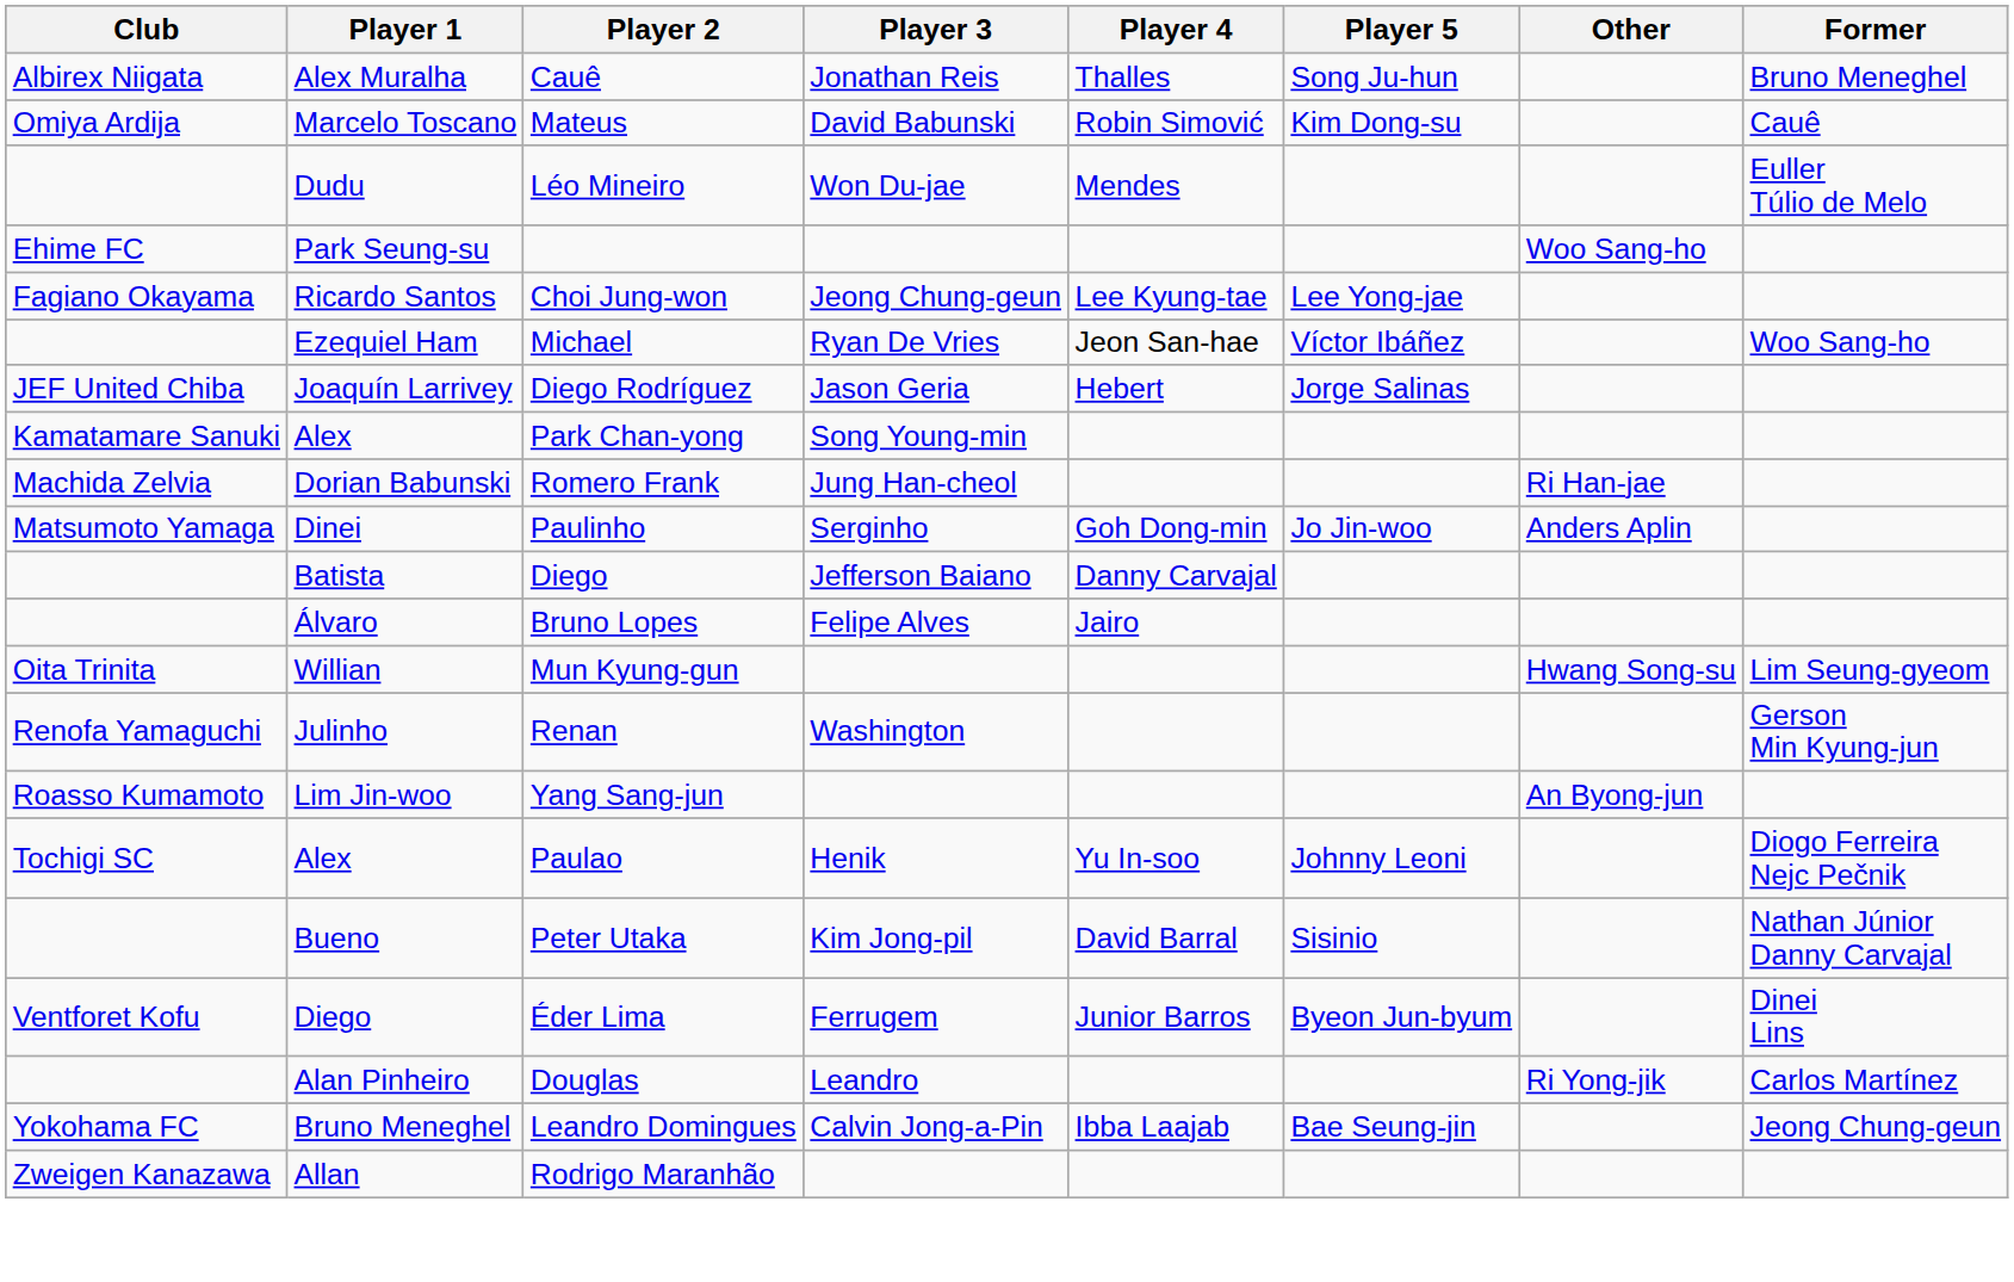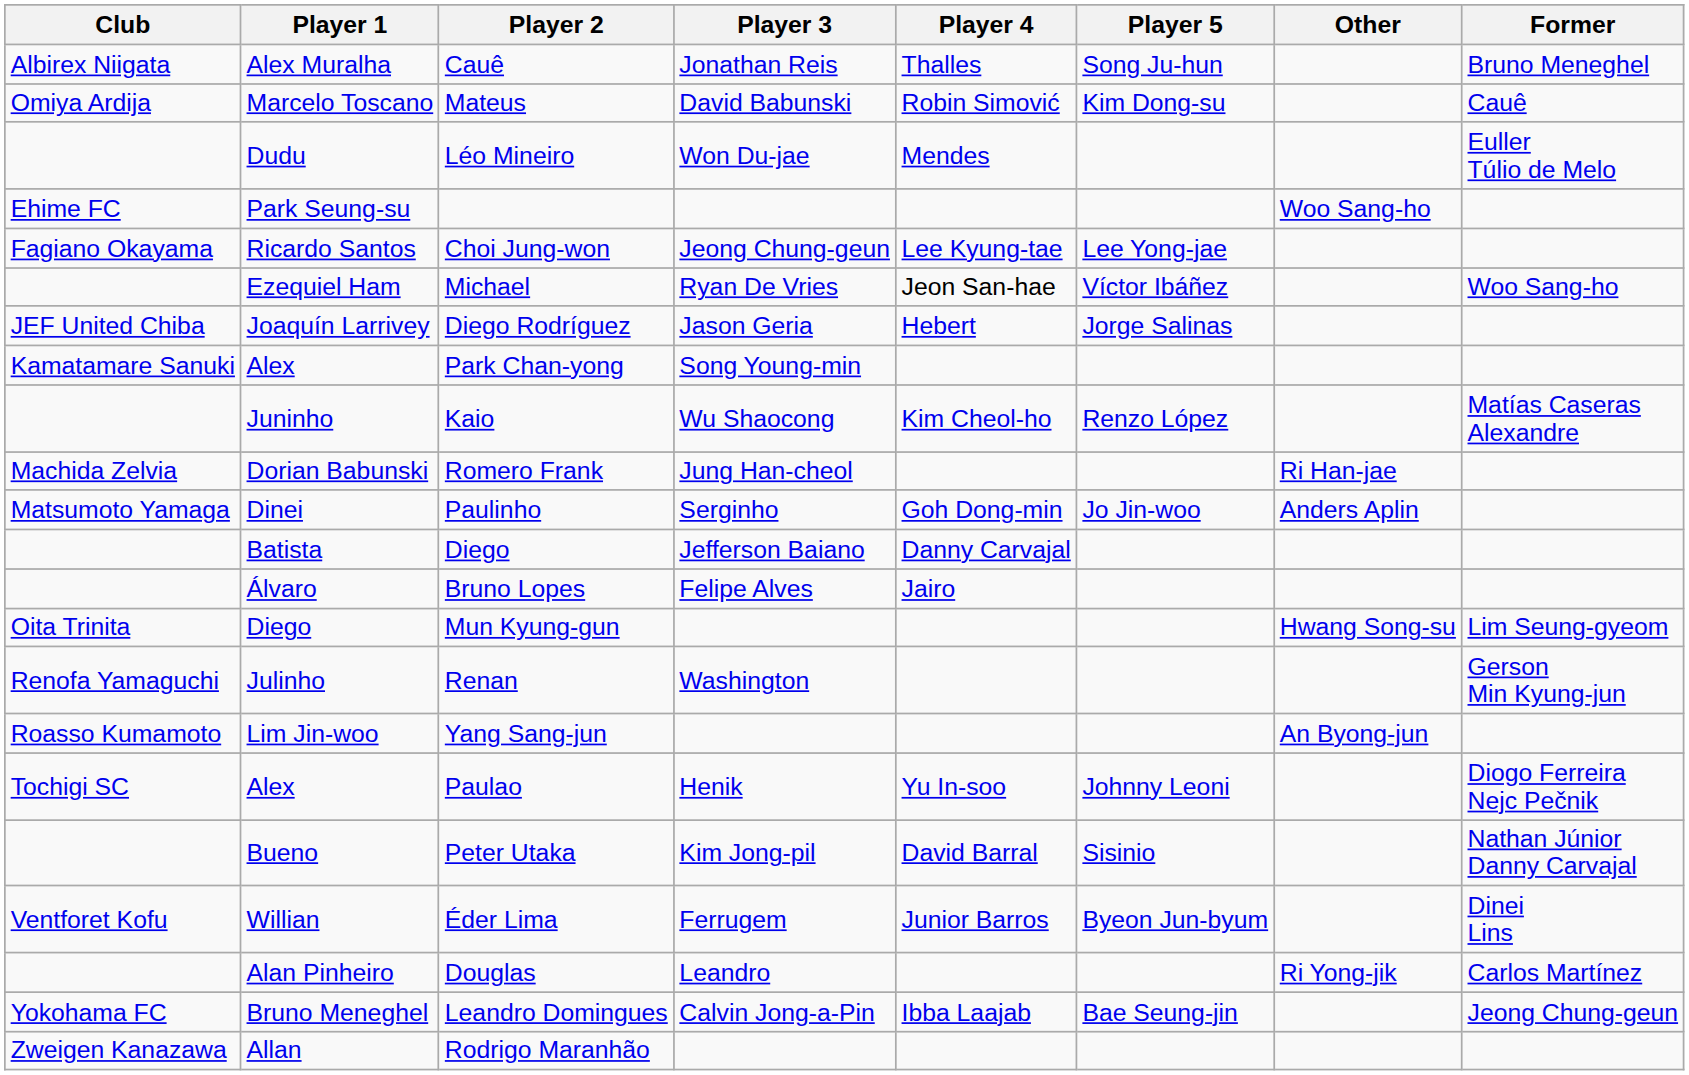 <table class="wikitable" style="font-size:90%;">
 <tr>
 <th>Club</th>
 <th>Player 1</th>
 <th>Player 2</th>
 <th>Player 3</th>
 <th>Player 4</th>
 <th>Player 5</th>
 <th>Other</th>
 <th>Former</th>
 </tr>
 <tr>
 <td><a href='#'>Albirex Niigata</a></td>
 <td> <a href='#'>Alex Muralha</a></td>
 <td> <a href='#'>Cauê</a></td>
 <td> <a href='#'>Jonathan Reis</a></td>
 <td> <a href='#'>Thalles</a></td>
 <td> <a href='#'>Song Ju-hun</a></td>
 <td></td>
 <td> <a href='#'>Bruno Meneghel</a></td>
 </tr>
 <tr>
 <td><a href='#'>Omiya Ardija</a></td>
 <td> <a href='#'>Marcelo Toscano</a></td>
 <td> <a href='#'>Mateus</a></td>
 <td> <a href='#'>David Babunski</a></td>
 <td> <a href='#'>Robin Simović</a></td>
 <td> <a href='#'>Kim Dong-su</a></td>
 <td></td>
 <td> <a href='#'>Cauê</a></td>
 </tr>
 <tr>
 <td></td>
 <td> <a href='#'>Dudu</a></td>
 <td> <a href='#'>Léo Mineiro</a></td>
 <td> <a href='#'>Won Du-jae</a></td>
 <td> <a href='#'>Mendes</a></td>
 <td></td>
 <td></td>
 <td> <a href='#'>Euller</a> <br>  <a href='#'>Túlio de Melo</a></td>
 </tr>
 <tr>
 <td><a href='#'>Ehime FC</a></td>
 <td> <a href='#'>Park Seung-su</a></td>
 <td></td>
 <td></td>
 <td></td>
 <td></td>
 <td> <a href='#'>Woo Sang-ho</a></td>
 <td></td>
 </tr>
 <tr>
 <td><a href='#'>Fagiano Okayama</a></td>
 <td> <a href='#'>Ricardo Santos</a></td>
 <td> <a href='#'>Choi Jung-won</a></td>
 <td> <a href='#'>Jeong Chung-geun</a></td>
 <td> <a href='#'>Lee Kyung-tae</a></td>
 <td> <a href='#'>Lee Yong-jae</a></td>
 <td></td>
 <td></td>
 </tr>
 <tr>
 <td></td>
 <td> <a href='#'>Ezequiel Ham</a></td>
 <td> <a href='#'>Michael</a></td>
 <td> <a href='#'>Ryan De Vries</a></td>
 <td> Jeon San-hae</td>
 <td> <a href='#'>Víctor Ibáñez</a></td>
 <td></td>
 <td> <a href='#'>Woo Sang-ho</a></td>
 </tr>
 <tr>
 <td><a href='#'>JEF United Chiba</a></td>
 <td> <a href='#'>Joaquín Larrivey</a></td>
 <td> <a href='#'>Diego Rodríguez</a></td>
 <td> <a href='#'>Jason Geria</a></td>
 <td> <a href='#'>Hebert</a></td>
 <td> <a href='#'>Jorge Salinas</a></td>
 <td></td>
 <td></td>
 </tr>
 <tr>
 <td><a href='#'>Kamatamare Sanuki</a></td>
 <td> <a href='#'>Alex</a></td>
 <td> <a href='#'>Park Chan-yong</a></td>
 <td> <a href='#'>Song Young-min</a></td>
 <td></td>
 <td></td>
 <td></td>
 <td></td>
 </tr>
 <tr>
+<td></td>
+<td> <a href='#'>Juninho</a></td>
+<td> <a href='#'>Kaio</a></td>
+<td> <a href='#'>Wu Shaocong</a></td>
+<td> <a href='#'>Kim Cheol-ho</a></td>
+<td> <a href='#'>Renzo López</a></td>
+<td></td>
+<td> <a href='#'>Matías Caseras</a> <br>  <a href='#'>Alexandre</a></td>
+</tr>
+<tr>
 <td><a href='#'>Machida Zelvia</a></td>
 <td> <a href='#'>Dorian Babunski</a></td>
 <td> <a href='#'>Romero Frank</a></td>
 <td> <a href='#'>Jung Han-cheol</a></td>
 <td></td>
 <td></td>
 <td> <a href='#'>Ri Han-jae</a></td>
 <td></td>
 </tr>
 <tr>
 <td><a href='#'>Matsumoto Yamaga</a></td>
 <td> <a href='#'>Dinei</a></td>
 <td> <a href='#'>Paulinho</a></td>
 <td> <a href='#'>Serginho</a></td>
 <td> <a href='#'>Goh Dong-min</a></td>
 <td> <a href='#'>Jo Jin-woo</a></td>
 <td> <a href='#'>Anders Aplin</a></td>
 <td></td>
 </tr>
 <tr>
 <td></td>
 <td> <a href='#'>Batista</a></td>
 <td> <a href='#'>Diego</a></td>
 <td> <a href='#'>Jefferson Baiano</a></td>
 <td> <a href='#'>Danny Carvajal</a></td>
 <td></td>
 <td></td>
 <td></td>
 </tr>
 <tr>
 <td></td>
 <td> <a href='#'>Álvaro</a></td>
 <td> <a href='#'>Bruno Lopes</a></td>
 <td> <a href='#'>Felipe Alves</a></td>
 <td> <a href='#'>Jairo</a></td>
 <td></td>
 <td></td>
 <td></td>
 </tr>
 <tr>
 <td><a href='#'>Oita Trinita</a></td>
-<td> <a href='#'>Willian</a></td>
+<td> <a href='#'>Diego</a></td>
 <td> <a href='#'>Mun Kyung-gun</a></td>
 <td></td>
 <td></td>
 <td></td>
 <td> <a href='#'>Hwang Song-su</a></td>
 <td> <a href='#'>Lim Seung-gyeom</a></td>
 </tr>
 <tr>
 <td><a href='#'>Renofa Yamaguchi</a></td>
 <td> <a href='#'>Julinho</a></td>
 <td> <a href='#'>Renan</a></td>
 <td> <a href='#'>Washington</a></td>
 <td></td>
 <td></td>
 <td></td>
 <td> <a href='#'>Gerson</a> <br>  <a href='#'>Min Kyung-jun</a></td>
 </tr>
 <tr>
 <td><a href='#'>Roasso Kumamoto</a></td>
 <td> <a href='#'>Lim Jin-woo</a></td>
 <td> <a href='#'>Yang Sang-jun</a></td>
 <td></td>
 <td></td>
 <td></td>
 <td> <a href='#'>An Byong-jun</a></td>
 <td></td>
 </tr>
 <tr>
 <td><a href='#'>Tochigi SC</a></td>
 <td> <a href='#'>Alex</a></td>
 <td> <a href='#'>Paulao</a></td>
 <td> <a href='#'>Henik</a></td>
 <td> <a href='#'>Yu In-soo</a></td>
 <td> <a href='#'>Johnny Leoni</a></td>
 <td></td>
 <td> <a href='#'>Diogo Ferreira</a> <br>  <a href='#'>Nejc Pečnik</a></td>
 </tr>
 <tr>
 <td></td>
 <td> <a href='#'>Bueno</a></td>
 <td> <a href='#'>Peter Utaka</a></td>
 <td> <a href='#'>Kim Jong-pil</a></td>
 <td> <a href='#'>David Barral</a></td>
 <td> <a href='#'>Sisinio</a></td>
 <td></td>
 <td> <a href='#'>Nathan Júnior</a> <br>  <a href='#'>Danny Carvajal</a></td>
 </tr>
 <tr>
 <td><a href='#'>Ventforet Kofu</a></td>
-<td> <a href='#'>Diego</a></td>
+<td> <a href='#'>Willian</a></td>
 <td> <a href='#'>Éder Lima</a></td>
 <td> <a href='#'>Ferrugem</a></td>
 <td> <a href='#'>Junior Barros</a></td>
 <td> <a href='#'>Byeon Jun-byum</a></td>
 <td></td>
 <td> <a href='#'>Dinei</a> <br>  <a href='#'>Lins</a></td>
 </tr>
 <tr>
 <td></td>
 <td> <a href='#'>Alan Pinheiro</a></td>
 <td> <a href='#'>Douglas</a></td>
 <td> <a href='#'>Leandro</a></td>
 <td></td>
 <td></td>
 <td> <a href='#'>Ri Yong-jik</a></td>
 <td> <a href='#'>Carlos Martínez</a></td>
 </tr>
 <tr>
 <td><a href='#'>Yokohama FC</a></td>
 <td> <a href='#'>Bruno Meneghel</a></td>
 <td> <a href='#'>Leandro Domingues</a></td>
 <td> <a href='#'>Calvin Jong-a-Pin</a></td>
 <td> <a href='#'>Ibba Laajab</a></td>
 <td> <a href='#'>Bae Seung-jin</a></td>
 <td></td>
 <td> <a href='#'>Jeong Chung-geun</a></td>
 </tr>
 <tr>
 <td><a href='#'>Zweigen Kanazawa</a></td>
 <td> <a href='#'>Allan</a></td>
 <td> <a href='#'>Rodrigo Maranhão</a></td>
 <td></td>
 <td></td>
 <td></td>
 <td></td>
 <td></td>
 </tr>
 </table>
